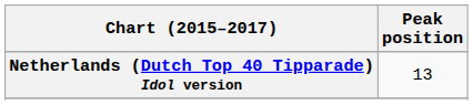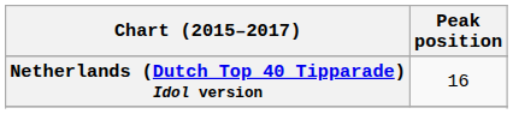 <table class="wikitable sortable plainrowheaders" style="text-align:center">
 <tr>
 <th>Chart (2015–2017)</th>
 <th>Peak <br> position</th>
 </tr>
 <tr>
 </tr>
 <tr>
 </tr>
 <tr>
 </tr>
 <tr>
 </tr>
 <tr>
 <th scope="row">Netherlands (<a href='#'>Dutch Top 40 Tipparade</a>)<br><small><em>Idol</em> version</small></th>
-<td>13</td>
+<td>16</td>
 </tr>
 <tr>
 </tr>
 <tr>
 </tr>
 <tr>
 </tr>
 <tr>
 </tr>
 <tr>
 </tr>
 </table>
